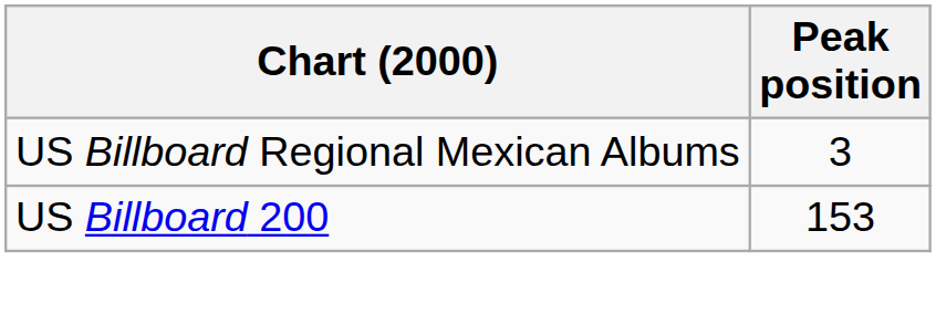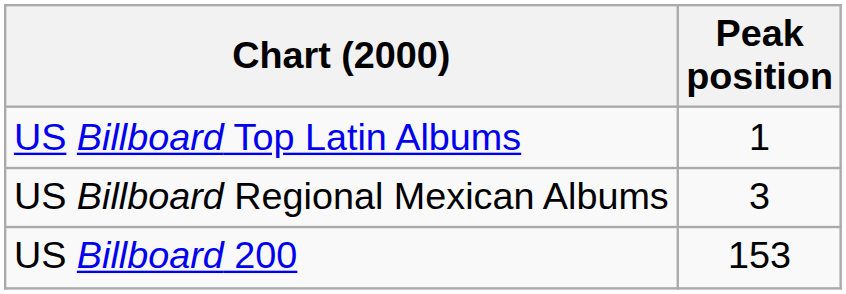 <table class="wikitable">
 <tr>
 <th align="left">Chart (2000)</th>
 <th align="left">Peak<br>position</th>
+</tr>
+<tr>
+<td align="left"><a href='#'>US</a> <a href='#'><em>Billboard</em> Top Latin Albums</a></td>
+<td align="center">1</td>
 </tr>
 <tr>
 <td align="left">US <em>Billboard</em> Regional Mexican Albums</td>
 <td align="center">3</td>
 </tr>
 <tr>
 <td align="left">US <a href='#'><em>Billboard</em> 200</a></td>
 <td align="center">153</td>
 </tr>
 </table>
